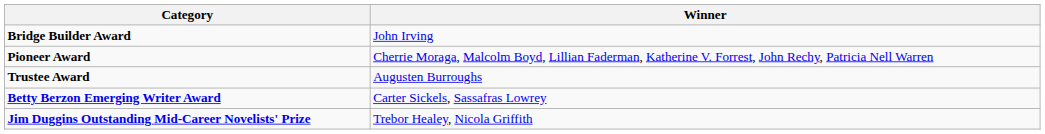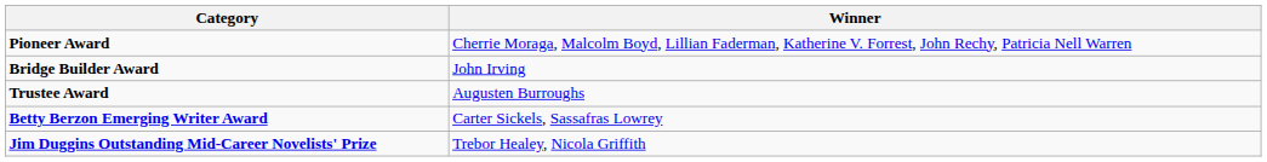 <table class="wikitable" width="100%">
 <tr>
 <th>Category</th>
 <th>Winner</th>
 </tr>
 <tr>
+<td><strong>Pioneer Award</strong></td>
+<td><a href='#'>Cherrie Moraga</a>, <a href='#'>Malcolm Boyd</a>, <a href='#'>Lillian Faderman</a>, <a href='#'>Katherine V. Forrest</a>, <a href='#'>John Rechy</a>, <a href='#'>Patricia Nell Warren</a></td>
+</tr>
+<tr>
 <td><strong>Bridge Builder Award</strong></td>
 <td><a href='#'>John Irving</a></td>
-</tr>
-<tr>
-<td><strong>Pioneer Award</strong></td>
-<td><a href='#'>Cherrie Moraga</a>, <a href='#'>Malcolm Boyd</a>, <a href='#'>Lillian Faderman</a>, <a href='#'>Katherine V. Forrest</a>, <a href='#'>John Rechy</a>, <a href='#'>Patricia Nell Warren</a></td>
 </tr>
 <tr>
 <td><strong>Trustee Award</strong></td>
 <td><a href='#'>Augusten Burroughs</a></td>
 </tr>
 <tr>
 <td><strong><a href='#'>Betty Berzon Emerging Writer Award</a></strong></td>
 <td><a href='#'>Carter Sickels</a>, <a href='#'>Sassafras Lowrey</a></td>
 </tr>
 <tr>
 <td><strong><a href='#'>Jim Duggins Outstanding Mid-Career Novelists' Prize</a></strong></td>
 <td><a href='#'>Trebor Healey</a>, <a href='#'>Nicola Griffith</a></td>
 </tr>
 </table>
